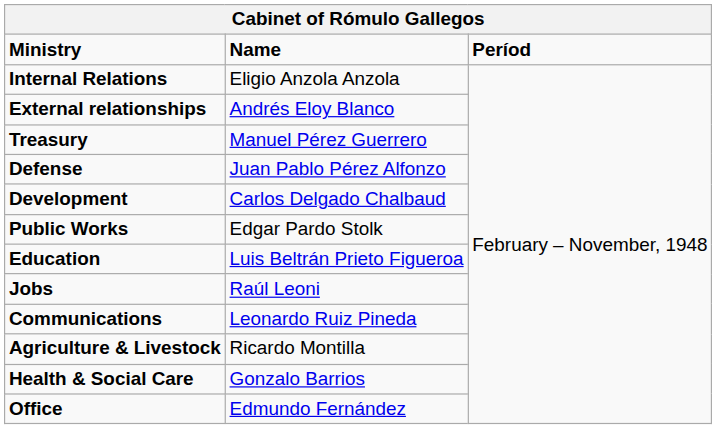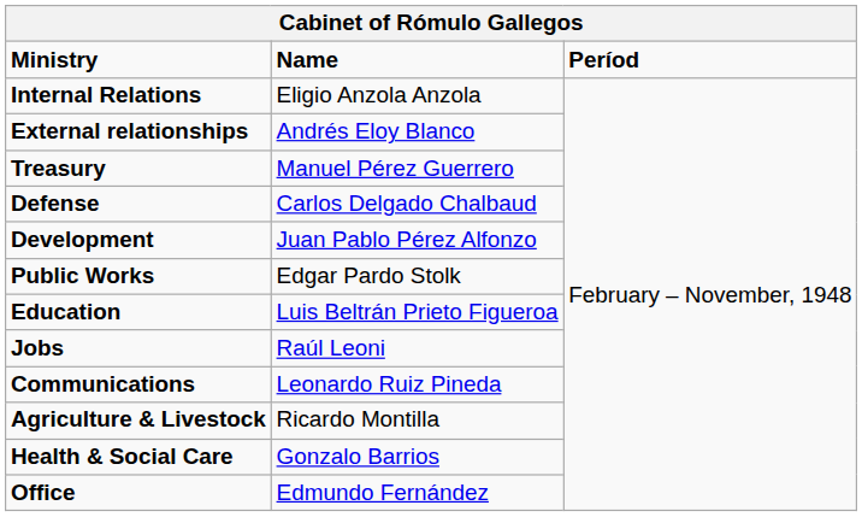 <table class="wikitable">
 <tr>
 <th colspan="3" bgcolor="#dcdcdc">Cabinet of Rómulo Gallegos</th>
 </tr>
 <tr>
 <td align="left"><strong>Ministry</strong></td>
 <td align="left"><strong>Name</strong></td>
 <td align="left"><strong>Períod</strong></td>
 </tr>
 <tr>
 <td align="left"><strong>Internal Relations</strong></td>
 <td align="left">Eligio Anzola Anzola</td>
 <td rowspan="12" align="left">February – November, 1948</td>
 </tr>
 <tr>
 <td align="left"><strong>External relationships</strong></td>
 <td align="left"><a href='#'>Andrés Eloy Blanco</a></td>
 </tr>
 <tr>
 <td align="left"><strong>Treasury</strong></td>
 <td align="left"><a href='#'>Manuel Pérez Guerrero</a></td>
 </tr>
 <tr>
 <td align="left"><strong>Defense</strong></td>
-<td align="left"><a href='#'>Juan Pablo Pérez Alfonzo</a></td>
+<td align="left"><a href='#'>Carlos Delgado Chalbaud</a></td>
 </tr>
 <tr>
 <td align="left"><strong>Development</strong></td>
-<td align="left"><a href='#'>Carlos Delgado Chalbaud</a></td>
+<td align="left"><a href='#'>Juan Pablo Pérez Alfonzo</a></td>
 </tr>
 <tr>
 <td align="left"><strong>Public Works</strong></td>
 <td align="left">Edgar Pardo Stolk</td>
 </tr>
 <tr>
 <td align="left"><strong>Education</strong></td>
 <td align="left"><a href='#'>Luis Beltrán Prieto Figueroa</a></td>
 </tr>
 <tr>
 <td align="left"><strong>Jobs</strong></td>
 <td align="left"><a href='#'>Raúl Leoni</a></td>
 </tr>
 <tr>
 <td align="left"><strong>Communications</strong></td>
 <td align="left"><a href='#'>Leonardo Ruiz Pineda</a></td>
 </tr>
 <tr>
 <td align="left"><strong>Agriculture & Livestock</strong></td>
 <td align="left">Ricardo Montilla</td>
 </tr>
 <tr>
 <td align="left"><strong>Health & Social Care</strong></td>
 <td align="left"><a href='#'>Gonzalo Barrios</a></td>
 </tr>
 <tr>
 <td align="left"><strong>Office</strong></td>
 <td align="left"><a href='#'>Edmundo Fernández</a></td>
 </tr>
 </table>
